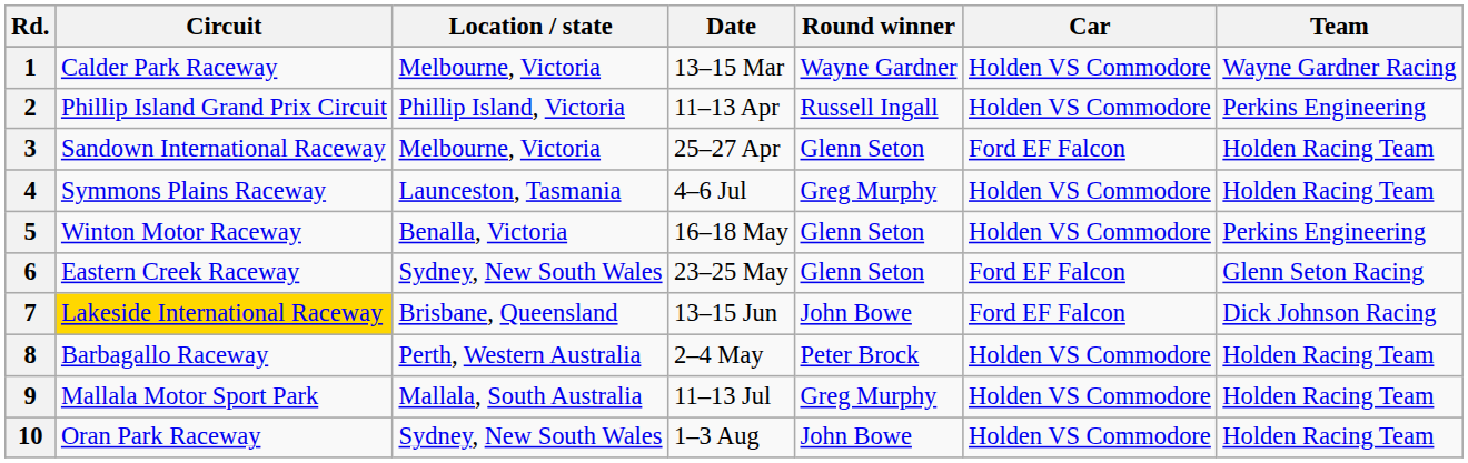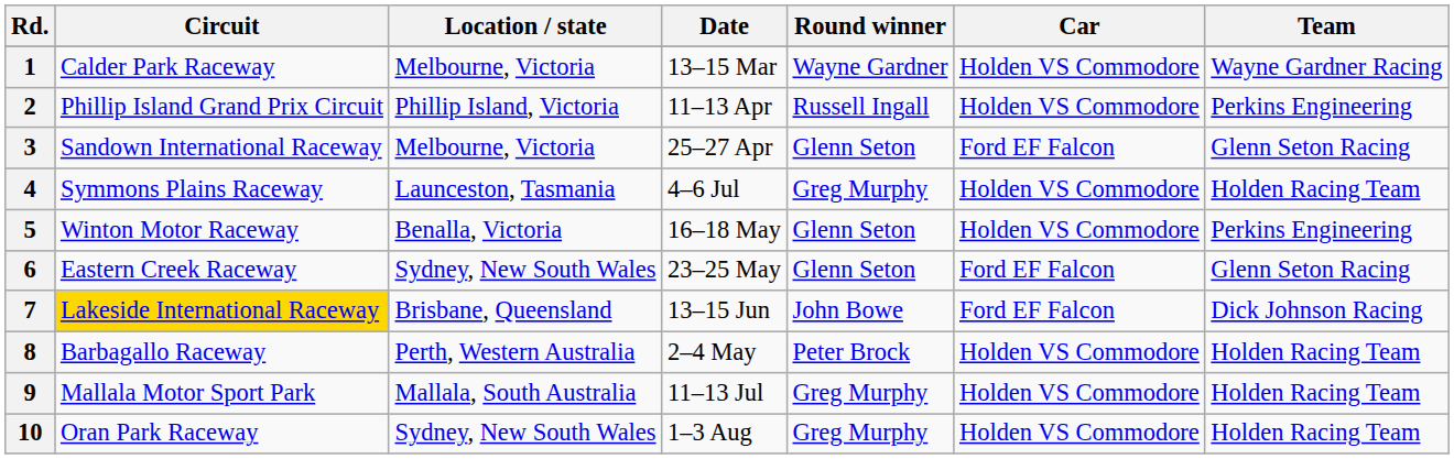 <table class="wikitable" style="font-size: 90%">
 <tr>
 <th>Rd.</th>
 <th>Circuit</th>
 <th>Location / state</th>
 <th>Date</th>
 <th>Round winner</th>
 <th>Car</th>
 <th>Team</th>
 </tr>
 <tr>
 </tr>
 <tr>
 <th>1</th>
 <td><a href='#'>Calder Park Raceway</a></td>
 <td><a href='#'>Melbourne</a>, <a href='#'>Victoria</a></td>
 <td>13–15 Mar</td>
 <td><a href='#'>Wayne Gardner</a></td>
 <td><a href='#'>Holden VS Commodore</a></td>
 <td><a href='#'>Wayne Gardner Racing</a></td>
 </tr>
 <tr>
 <th>2</th>
 <td><a href='#'>Phillip Island Grand Prix Circuit</a></td>
 <td><a href='#'>Phillip Island</a>, <a href='#'>Victoria</a></td>
 <td>11–13 Apr</td>
 <td><a href='#'>Russell Ingall</a></td>
 <td><a href='#'>Holden VS Commodore</a></td>
 <td><a href='#'>Perkins Engineering</a></td>
 </tr>
 <tr>
 <th>3</th>
 <td><a href='#'>Sandown International Raceway</a></td>
 <td><a href='#'>Melbourne</a>, <a href='#'>Victoria</a></td>
 <td>25–27 Apr</td>
 <td><a href='#'>Glenn Seton</a></td>
 <td><a href='#'>Ford EF Falcon</a></td>
-<td><a href='#'>Holden Racing Team</a></td>
+<td><a href='#'>Glenn Seton Racing</a></td>
 </tr>
 <tr>
 <th>4</th>
 <td><a href='#'>Symmons Plains Raceway</a></td>
 <td><a href='#'>Launceston</a>, <a href='#'>Tasmania</a></td>
 <td>4–6 Jul</td>
 <td><a href='#'>Greg Murphy</a></td>
 <td><a href='#'>Holden VS Commodore</a></td>
 <td><a href='#'>Holden Racing Team</a></td>
 </tr>
 <tr>
 <th>5</th>
 <td><a href='#'>Winton Motor Raceway</a></td>
 <td><a href='#'>Benalla</a>, <a href='#'>Victoria</a></td>
 <td>16–18 May</td>
 <td><a href='#'>Glenn Seton</a></td>
 <td><a href='#'>Holden VS Commodore</a></td>
 <td><a href='#'>Perkins Engineering</a></td>
 </tr>
 <tr>
 <th>6</th>
 <td><a href='#'>Eastern Creek Raceway</a></td>
 <td><a href='#'>Sydney</a>, <a href='#'>New South Wales</a></td>
 <td>23–25 May</td>
 <td><a href='#'>Glenn Seton</a></td>
 <td><a href='#'>Ford EF Falcon</a></td>
 <td><a href='#'>Glenn Seton Racing</a></td>
 </tr>
 <tr>
 <th>7</th>
 <td style="background: gold;"><a href='#'>Lakeside International Raceway</a></td>
 <td><a href='#'>Brisbane</a>, <a href='#'>Queensland</a></td>
 <td>13–15 Jun</td>
 <td><a href='#'>John Bowe</a></td>
 <td><a href='#'>Ford EF Falcon</a></td>
 <td><a href='#'>Dick Johnson Racing</a></td>
 </tr>
 <tr>
 <th>8</th>
 <td><a href='#'>Barbagallo Raceway</a></td>
 <td><a href='#'>Perth</a>, <a href='#'>Western Australia</a></td>
 <td>2–4 May</td>
 <td><a href='#'>Peter Brock</a></td>
 <td><a href='#'>Holden VS Commodore</a></td>
 <td><a href='#'>Holden Racing Team</a></td>
 </tr>
 <tr>
 <th>9</th>
 <td><a href='#'>Mallala Motor Sport Park</a></td>
 <td><a href='#'>Mallala</a>, <a href='#'>South Australia</a></td>
 <td>11–13 Jul</td>
 <td><a href='#'>Greg Murphy</a></td>
 <td><a href='#'>Holden VS Commodore</a></td>
 <td><a href='#'>Holden Racing Team</a></td>
 </tr>
 <tr>
 <th>10</th>
 <td><a href='#'>Oran Park Raceway</a></td>
 <td><a href='#'>Sydney</a>, <a href='#'>New South Wales</a></td>
 <td>1–3 Aug</td>
-<td><a href='#'>John Bowe</a></td>
+<td><a href='#'>Greg Murphy</a></td>
 <td><a href='#'>Holden VS Commodore</a></td>
 <td><a href='#'>Holden Racing Team</a></td>
 </tr>
 </table>
